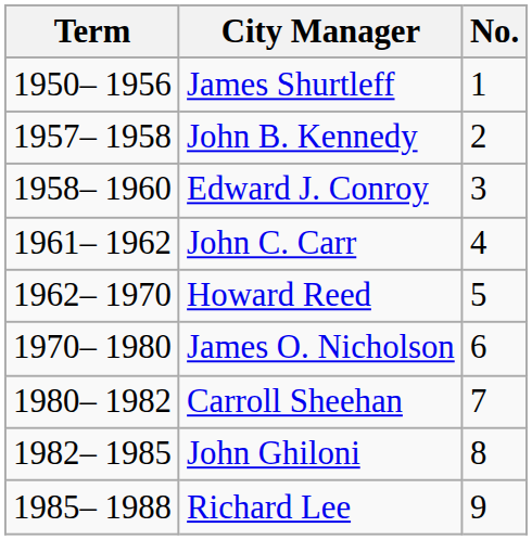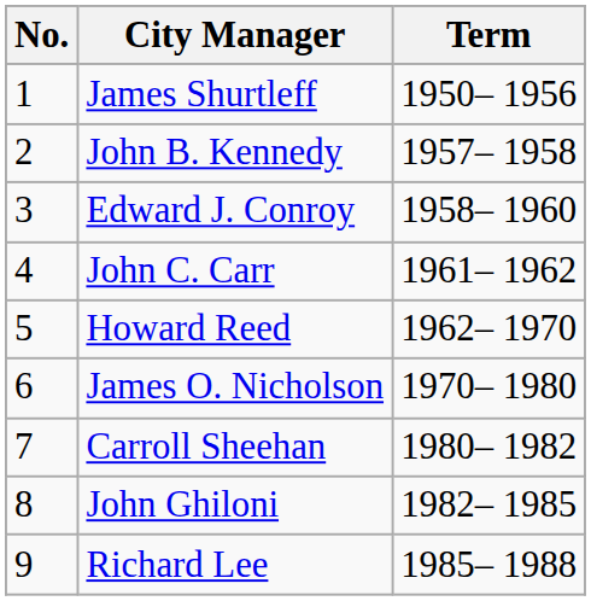 <table class="wikitable">
 <tr>
+<th>No.</th>
+<th>City Manager</th>
 <th>Term</th>
-<th>City Manager</th>
-<th>No.</th>
 </tr>
 <tr>
+<td>1</td>
+<td><a href='#'>James Shurtleff</a></td>
 <td>1950– 1956</td>
-<td><a href='#'>James Shurtleff</a></td>
-<td>1</td>
 </tr>
 <tr>
+<td>2</td>
+<td><a href='#'>John B. Kennedy</a></td>
 <td>1957– 1958</td>
-<td><a href='#'>John B. Kennedy</a></td>
-<td>2</td>
 </tr>
 <tr>
+<td>3</td>
+<td><a href='#'>Edward J. Conroy</a></td>
 <td>1958– 1960</td>
-<td><a href='#'>Edward J. Conroy</a></td>
-<td>3</td>
 </tr>
 <tr>
+<td>4</td>
+<td><a href='#'>John C. Carr</a></td>
 <td>1961– 1962</td>
-<td><a href='#'>John C. Carr</a></td>
-<td>4</td>
 </tr>
 <tr>
+<td>5</td>
+<td><a href='#'>Howard Reed</a></td>
 <td>1962– 1970</td>
-<td><a href='#'>Howard Reed</a></td>
-<td>5</td>
 </tr>
 <tr>
+<td>6</td>
+<td><a href='#'>James O. Nicholson</a></td>
 <td>1970– 1980</td>
-<td><a href='#'>James O. Nicholson</a></td>
-<td>6</td>
 </tr>
 <tr>
+<td>7</td>
+<td><a href='#'>Carroll Sheehan</a></td>
 <td>1980– 1982</td>
-<td><a href='#'>Carroll Sheehan</a></td>
-<td>7</td>
 </tr>
 <tr>
+<td>8</td>
+<td><a href='#'>John Ghiloni</a></td>
 <td>1982– 1985</td>
-<td><a href='#'>John Ghiloni</a></td>
-<td>8</td>
 </tr>
 <tr>
+<td>9</td>
+<td><a href='#'>Richard Lee</a></td>
 <td>1985– 1988</td>
-<td><a href='#'>Richard Lee</a></td>
-<td>9</td>
 </tr>
 </table>
